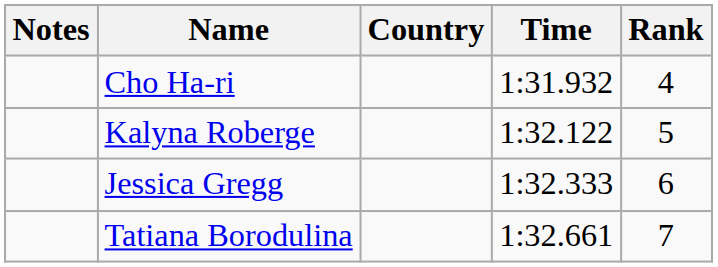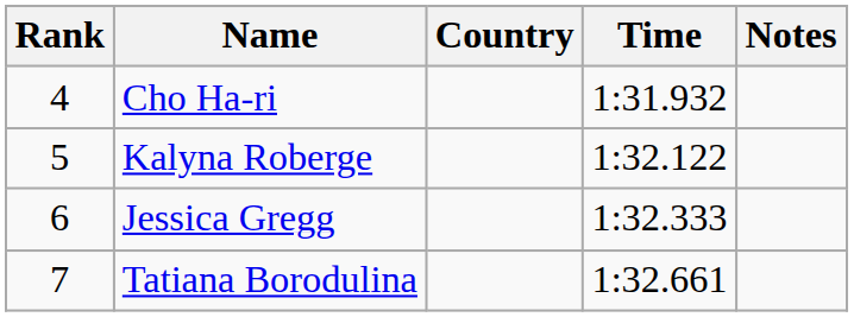 <table class="wikitable sortable" style="text-align:center">
 <tr>
-<th>Notes</th>
+<th>Rank</th>
 <th>Name</th>
 <th>Country</th>
 <th>Time</th>
-<th>Rank</th>
+<th>Notes</th>
 </tr>
 <tr>
-<td></td>
+<td>4</td>
 <td align=left><a href='#'>Cho Ha-ri</a></td>
 <td align=left></td>
 <td>1:31.932</td>
-<td>4</td>
+<td></td>
 </tr>
 <tr>
-<td></td>
+<td>5</td>
 <td align=left><a href='#'>Kalyna Roberge</a></td>
 <td align=left></td>
 <td>1:32.122</td>
-<td>5</td>
+<td></td>
 </tr>
 <tr>
-<td></td>
+<td>6</td>
 <td align=left><a href='#'>Jessica Gregg</a></td>
 <td align=left></td>
 <td>1:32.333</td>
-<td>6</td>
+<td></td>
 </tr>
 <tr>
-<td></td>
+<td>7</td>
 <td align=left><a href='#'>Tatiana Borodulina</a></td>
 <td align=left></td>
 <td>1:32.661</td>
-<td>7</td>
+<td></td>
 </tr>
 </table>
